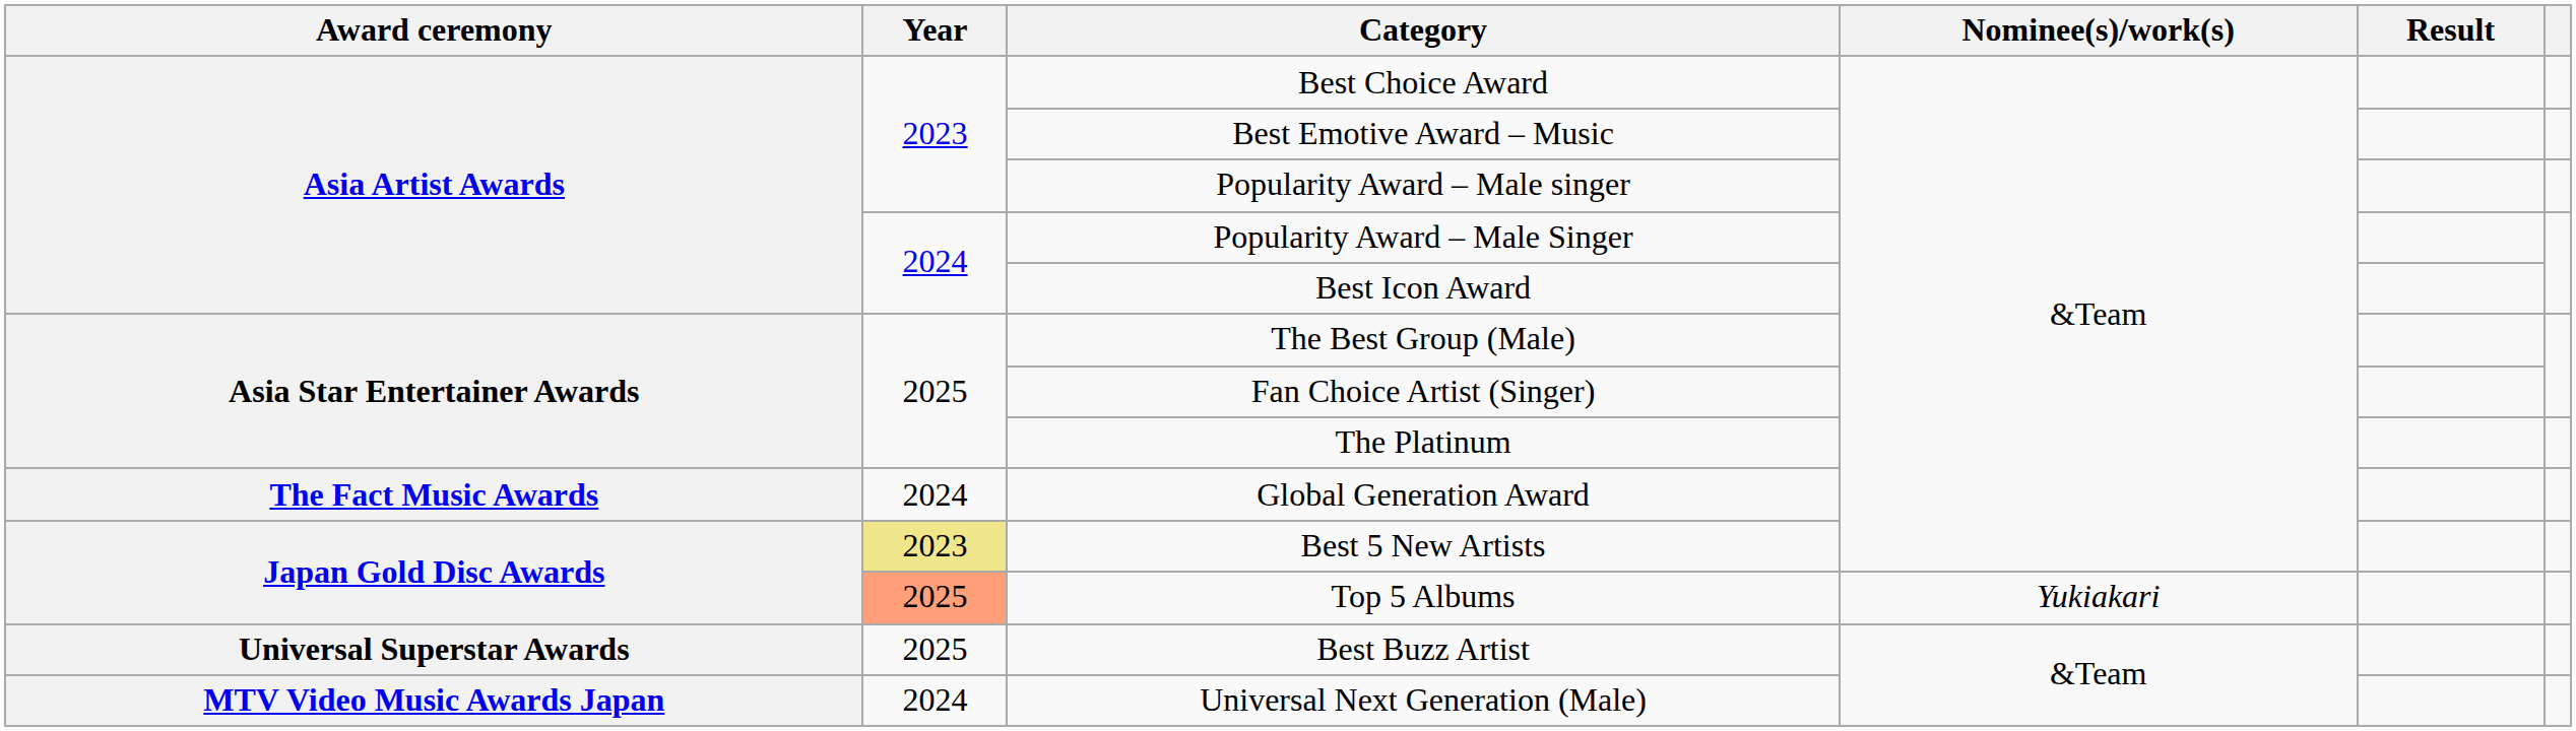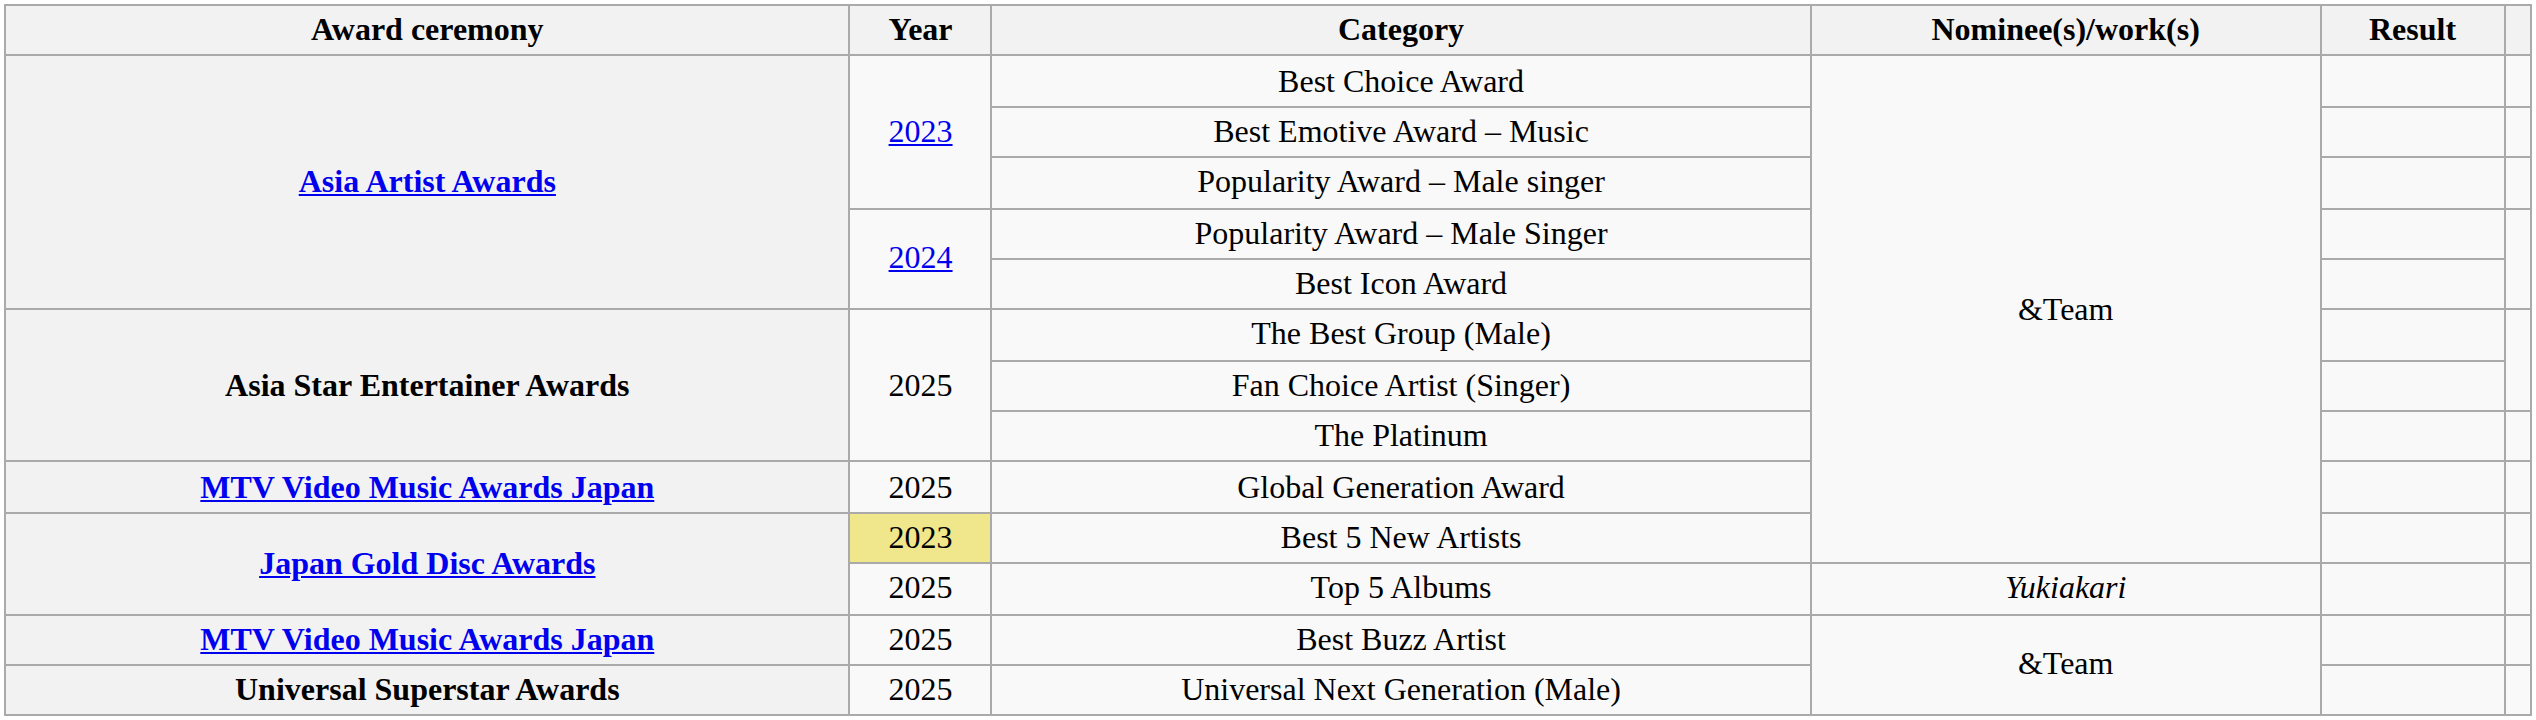 <table class="wikitable sortable plainrowheaders" style="text-align:center; width:100%;">
 <tr>
 <th scope="col">Award ceremony</th>
 <th scope="col">Year</th>
 <th scope="col">Category</th>
 <th scope="col">Nominee(s)/work(s)</th>
 <th scope="col">Result</th>
 <th scope="col" class="unsortable"></th>
 </tr>
 <tr>
 <th rowspan="5" scope="row"><a href='#'>Asia Artist Awards</a></th>
 <td rowspan="3"><a href='#'>2023</a></td>
 <td>Best Choice Award</td>
 <td rowspan="10">&Team</td>
 <td></td>
 <td></td>
 </tr>
 <tr>
 <td>Best Emotive Award – Music</td>
 <td></td>
 <td></td>
 </tr>
 <tr>
 <td>Popularity Award – Male singer</td>
 <td></td>
 <td></td>
 </tr>
 <tr>
 <td rowspan="2"><a href='#'>2024</a></td>
 <td>Popularity Award – Male Singer</td>
 <td></td>
 <td rowspan="2"></td>
 </tr>
 <tr>
 <td>Best Icon Award</td>
 <td></td>
 </tr>
 <tr>
 <th rowspan="3" scope="row">Asia Star Entertainer Awards</th>
 <td rowspan="3">2025</td>
 <td>The Best Group (Male)</td>
 <td></td>
 </tr>
 <tr>
 <td>Fan Choice Artist (Singer)</td>
 <td></td>
 </tr>
 <tr>
 <td>The Platinum</td>
 <td></td>
 <td></td>
 </tr>
 <tr>
-<th scope="row"><a href='#'>The Fact Music Awards</a></th>
-<td>2024</td>
+<th scope="row"><a href='#'>MTV Video Music Awards Japan</a></th>
+<td>2025</td>
 <td>Global Generation Award</td>
 <td></td>
 <td></td>
 </tr>
 <tr>
 <th scope="row" rowspan="2"><a href='#'>Japan Gold Disc Awards</a></th>
 <td style="background: khaki;">2023</td>
 <td>Best 5 New Artists</td>
 <td></td>
 <td></td>
 </tr>
 <tr>
-<td style="background: lightsalmon;">2025</td>
+<td>2025</td>
 <td>Top 5 Albums</td>
 <td><em>Yukiakari</em></td>
 <td></td>
 <td></td>
 </tr>
 <tr>
-<th scope="row">Universal Superstar Awards</th>
+<th scope="row"><a href='#'>MTV Video Music Awards Japan</a></th>
 <td>2025</td>
 <td>Best Buzz Artist</td>
 <td rowspan="2">&Team</td>
 <td></td>
 <td></td>
 </tr>
 <tr>
-<th scope="row"><a href='#'>MTV Video Music Awards Japan</a></th>
-<td>2024</td>
+<th scope="row">Universal Superstar Awards</th>
+<td>2025</td>
 <td>Universal Next Generation (Male)</td>
 <td></td>
 <td></td>
 </tr>
 </table>
